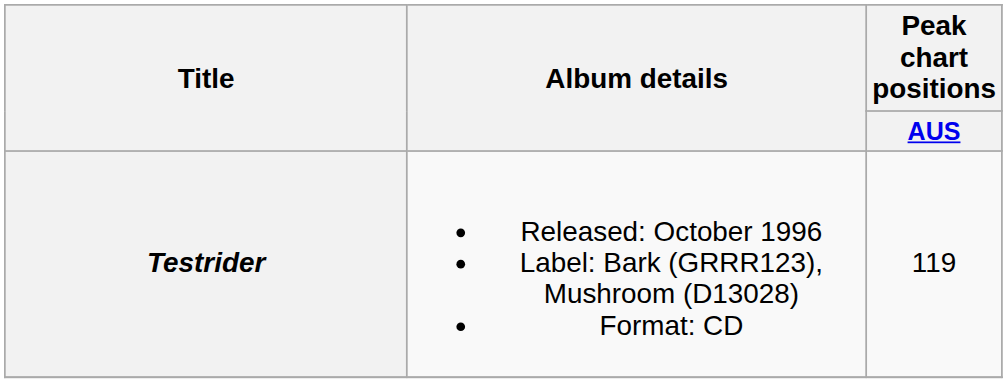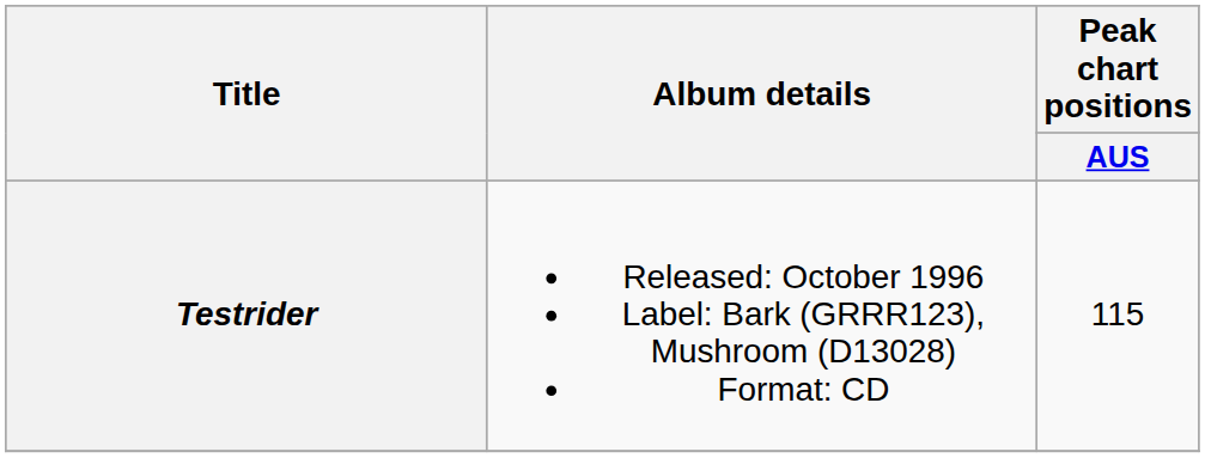 <table class="wikitable plainrowheaders" style="text-align:center;" border="1">
 <tr>
 <th scope="col" rowspan="2" style="width:14em;">Title</th>
 <th scope="col" rowspan="2" style="width:16em;">Album details</th>
 <th scope="col" colspan="1">Peak chart positions</th>
 </tr>
 <tr>
 <th scope="col" style="width:3em;font-size:90%;"><a href='#'>AUS</a><br></th>
 </tr>
 <tr>
 <th scope="row"><em>Testrider</em></th>
 <td><br><ul><li>Released: October 1996</li><li>Label: Bark (GRRR123), Mushroom (D13028)</li><li>Format: CD</li></ul></td>
-<td>119</td>
+<td>115</td>
 </tr>
 <tr>
 </tr>
 </table>
